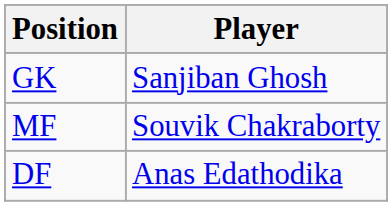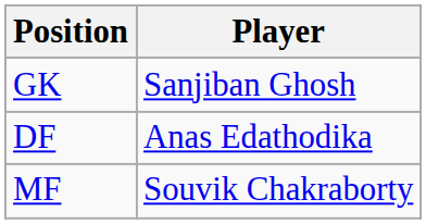 <table class="wikitable sortable">
 <tr>
 <th>Position</th>
 <th>Player</th>
 </tr>
 <tr>
 <td><a href='#'>GK</a></td>
 <td> <a href='#'>Sanjiban Ghosh</a></td>
 </tr>
 <tr>
+<td><a href='#'>DF</a></td>
+<td> <a href='#'>Anas Edathodika</a></td>
+</tr>
+<tr>
 <td><a href='#'>MF</a></td>
 <td> <a href='#'>Souvik Chakraborty</a></td>
 </tr>
-<tr>
-<td><a href='#'>DF</a></td>
-<td> <a href='#'>Anas Edathodika</a></td>
-</tr>
 </table>
